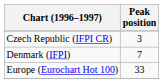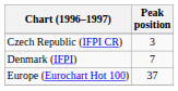 <table class="wikitable sortable">
 <tr>
 <th>Chart (1996–1997)</th>
 <th>Peak<br>position</th>
 </tr>
 <tr>
 </tr>
 <tr>
 </tr>
 <tr>
 </tr>
 <tr>
 </tr>
 <tr>
 </tr>
 <tr>
 <td>Czech Republic (<a href='#'>IFPI CR</a>)</td>
 <td align="center">3</td>
 </tr>
 <tr>
 <td>Denmark (<a href='#'>IFPI</a>)</td>
 <td align="center">7</td>
 </tr>
 <tr>
 <td>Europe (<a href='#'>Eurochart Hot 100</a>)</td>
-<td align="center">33</td>
+<td align="center">37</td>
 </tr>
 <tr>
 </tr>
 <tr>
 </tr>
 </table>
